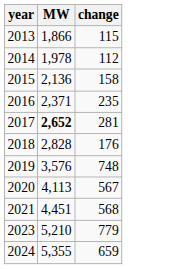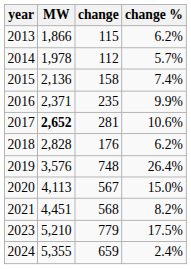 <table class="wikitable" style="text-align:right">
 <tr>
 <th>year</th>
 <th>MW</th>
 <th>change</th>
+<th>change %</th>
 </tr>
 <tr>
 <td>2013</td>
 <td>1,866</td>
 <td>115</td>
+<td>6.2%</td>
 </tr>
 <tr>
 <td>2014</td>
 <td>1,978</td>
 <td>112</td>
+<td>5.7%</td>
 </tr>
 <tr>
 <td>2015</td>
 <td>2,136</td>
 <td>158</td>
+<td>7.4%</td>
 </tr>
 <tr>
 <td>2016</td>
 <td>2,371</td>
 <td>235</td>
+<td>9.9%</td>
 </tr>
 <tr>
 <td>2017</td>
 <td><strong>2,652</strong></td>
 <td>281</td>
+<td>10.6%</td>
 </tr>
 <tr>
 <td>2018</td>
 <td>2,828</td>
 <td>176</td>
+<td>6.2%</td>
 </tr>
 <tr>
 <td>2019</td>
 <td>3,576</td>
 <td>748</td>
+<td>26.4%</td>
 </tr>
 <tr>
 <td>2020</td>
 <td>4,113</td>
 <td>567</td>
+<td>15.0%</td>
 </tr>
 <tr>
 <td>2021</td>
 <td>4,451</td>
 <td>568</td>
+<td>8.2%</td>
 </tr>
 <tr>
 <td>2023</td>
 <td>5,210</td>
 <td>779</td>
+<td>17.5%</td>
 </tr>
 <tr>
 <td>2024</td>
 <td>5,355</td>
 <td>659</td>
+<td>2.4%</td>
 </tr>
 </table>
